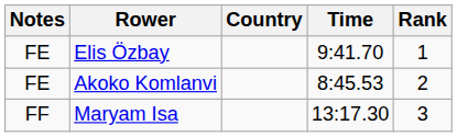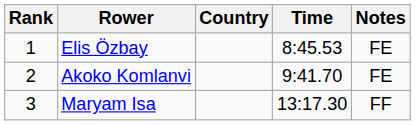 <table class="wikitable" style="text-align:center">
 <tr>
-<th>Notes</th>
+<th>Rank</th>
 <th>Rower</th>
 <th>Country</th>
 <th>Time</th>
-<th>Rank</th>
+<th>Notes</th>
 </tr>
 <tr>
-<td>FE</td>
+<td>1</td>
 <td align="left"><a href='#'>Elis Özbay</a></td>
 <td align="left"></td>
-<td>9:41.70</td>
-<td>1</td>
+<td>8:45.53</td>
+<td>FE</td>
 </tr>
 <tr>
-<td>FE</td>
+<td>2</td>
 <td align="left"><a href='#'>Akoko Komlanvi</a></td>
 <td align="left"></td>
-<td>8:45.53</td>
-<td>2</td>
+<td>9:41.70</td>
+<td>FE</td>
 </tr>
 <tr>
-<td>FF</td>
+<td>3</td>
 <td align="left"><a href='#'>Maryam Isa</a></td>
 <td align="left"></td>
 <td>13:17.30</td>
-<td>3</td>
+<td>FF</td>
 </tr>
 </table>
